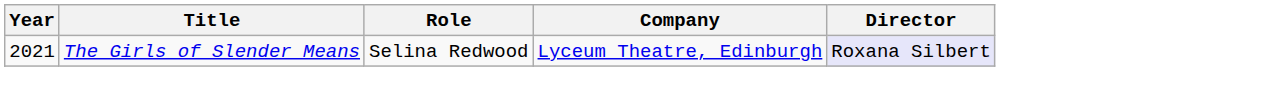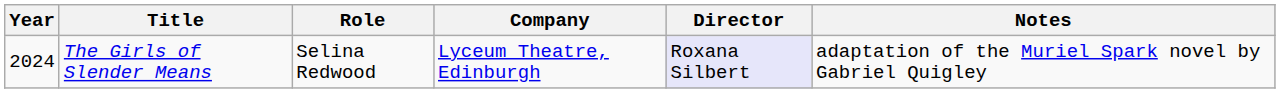 <table class="wikitable">
 <tr>
 <th>Year</th>
 <th>Title</th>
 <th>Role</th>
 <th>Company</th>
 <th>Director</th>
+<th>Notes</th>
 </tr>
 <tr>
-<td>2021</td>
+<td>2024</td>
 <td><em><a href='#'>The Girls of Slender Means</a></em></td>
 <td>Selina Redwood</td>
 <td><a href='#'>Lyceum Theatre, Edinburgh</a></td>
 <td style="background: lavender;">Roxana Silbert</td>
+<td>adaptation of the <a href='#'>Muriel Spark</a> novel by Gabriel Quigley</td>
 </tr>
 </table>
